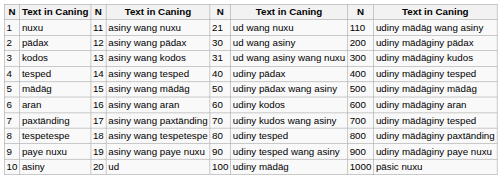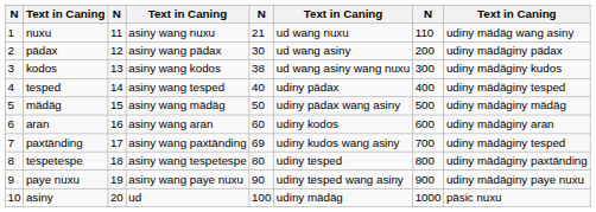 <table class="wikitable">
 <tr>
 <th>N</th>
 <th>Text in Caning</th>
 <th>N</th>
 <th>Text in Caning</th>
 <th>N</th>
 <th>Text in Caning</th>
 <th>N</th>
 <th>Text in Caning</th>
 </tr>
 <tr>
 <td>1</td>
 <td>nuxu</td>
 <td>11</td>
 <td>asiny wang nuxu</td>
 <td>21</td>
 <td>ud wang nuxu</td>
 <td>110</td>
 <td>udiny mädäg wang asiny</td>
 </tr>
 <tr>
 <td>2</td>
 <td>pädax</td>
 <td>12</td>
 <td>asiny wang pädax</td>
 <td>30</td>
 <td>ud wang asiny</td>
 <td>200</td>
 <td>udiny mädäginy pädax</td>
 </tr>
 <tr>
 <td>3</td>
 <td>kodos</td>
 <td>13</td>
 <td>asiny wang kodos</td>
-<td>31</td>
+<td>38</td>
 <td>ud wang asiny wang nuxu</td>
 <td>300</td>
 <td>udiny mädäginy kudos</td>
 </tr>
 <tr>
 <td>4</td>
 <td>tesped</td>
 <td>14</td>
 <td>asiny wang tesped</td>
 <td>40</td>
 <td>udiny pädax</td>
 <td>400</td>
 <td>udiny mädäginy tesped</td>
 </tr>
 <tr>
 <td>5</td>
 <td>mädäg</td>
 <td>15</td>
 <td>asiny wang mädäg</td>
 <td>50</td>
 <td>udiny pädax wang asiny</td>
 <td>500</td>
 <td>udiny mädäginy mädäg</td>
 </tr>
 <tr>
 <td>6</td>
 <td>aran</td>
 <td>16</td>
 <td>asiny wang aran</td>
 <td>60</td>
 <td>udiny kodos</td>
 <td>600</td>
 <td>udiny mädäginy aran</td>
 </tr>
 <tr>
 <td>7</td>
 <td>paxtänding</td>
 <td>17</td>
 <td>asiny wang paxtänding</td>
-<td>70</td>
+<td>69</td>
 <td>udiny kudos wang asiny</td>
 <td>700</td>
 <td>udiny mädäginy tesped</td>
 </tr>
 <tr>
 <td>8</td>
 <td>tespetespe</td>
 <td>18</td>
 <td>asiny wang tespetespe</td>
 <td>80</td>
 <td>udiny tesped</td>
 <td>800</td>
 <td>udiny mädäginy paxtänding</td>
 </tr>
 <tr>
 <td>9</td>
 <td>paye nuxu</td>
 <td>19</td>
 <td>asiny wang paye nuxu</td>
 <td>90</td>
 <td>udiny tesped wang asiny</td>
 <td>900</td>
 <td>udiny mädäginy paye nuxu</td>
 </tr>
 <tr>
 <td>10</td>
 <td>asiny</td>
 <td>20</td>
 <td>ud</td>
 <td>100</td>
 <td>udiny mädäg</td>
 <td>1000</td>
 <td>päsic nuxu</td>
 </tr>
 </table>
